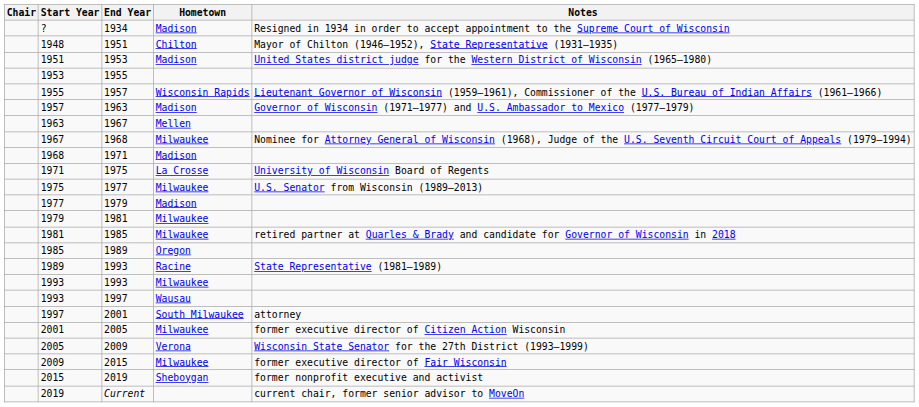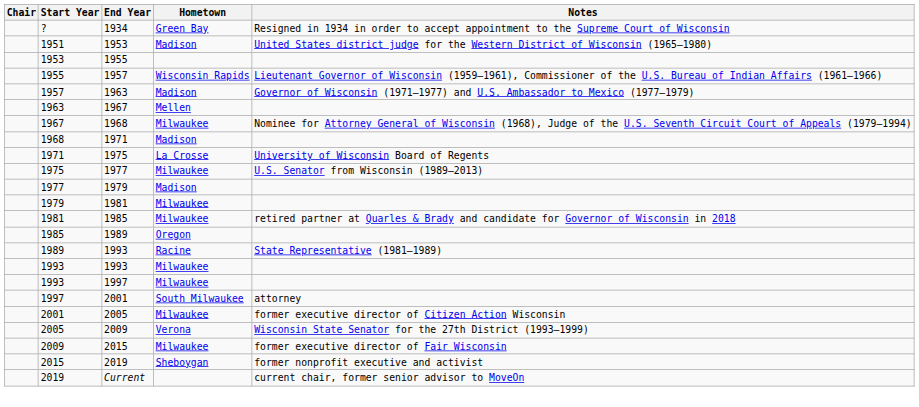 <table class="wikitable sortable">
 <tr>
 <th>Chair</th>
 <th>Start Year</th>
 <th>End Year</th>
 <th>Hometown</th>
 <th>Notes</th>
 </tr>
 <tr>
 <td></td>
 <td>?</td>
 <td>1934</td>
-<td><a href='#'>Madison</a></td>
+<td><a href='#'>Green Bay</a></td>
 <td>Resigned in 1934 in order to accept appointment to the <a href='#'>Supreme Court of Wisconsin</a></td>
-</tr>
-<tr>
-<td></td>
-<td>1948</td>
-<td>1951</td>
-<td><a href='#'>Chilton</a></td>
-<td>Mayor of Chilton (1946–1952), <a href='#'>State Representative</a> (1931–1935)</td>
 </tr>
 <tr>
 <td></td>
 <td>1951</td>
 <td>1953</td>
 <td><a href='#'>Madison</a></td>
 <td><a href='#'>United States district judge</a> for the <a href='#'>Western District of Wisconsin</a> (1965–1980)</td>
 </tr>
 <tr>
 <td></td>
 <td>1953</td>
 <td>1955</td>
 <td></td>
 <td></td>
 </tr>
 <tr>
 <td></td>
 <td>1955</td>
 <td>1957</td>
 <td><a href='#'>Wisconsin Rapids</a></td>
 <td><a href='#'>Lieutenant Governor of Wisconsin</a> (1959–1961), Commissioner of the <a href='#'>U.S. Bureau of Indian Affairs</a> (1961–1966)</td>
 </tr>
 <tr>
 <td></td>
 <td>1957</td>
 <td>1963</td>
 <td><a href='#'>Madison</a></td>
 <td><a href='#'>Governor of Wisconsin</a> (1971–1977) and <a href='#'>U.S. Ambassador to Mexico</a> (1977–1979)</td>
 </tr>
 <tr>
 <td></td>
 <td>1963</td>
 <td>1967</td>
 <td><a href='#'>Mellen</a></td>
 <td></td>
 </tr>
 <tr>
 <td></td>
 <td>1967</td>
 <td>1968</td>
 <td><a href='#'>Milwaukee</a></td>
 <td>Nominee for <a href='#'>Attorney General of Wisconsin</a> (1968), Judge of the <a href='#'>U.S. Seventh Circuit Court of Appeals</a> (1979–1994)</td>
 </tr>
 <tr>
 <td></td>
 <td>1968</td>
 <td>1971</td>
 <td><a href='#'>Madison</a></td>
 <td></td>
 </tr>
 <tr>
 <td></td>
 <td>1971</td>
 <td>1975</td>
 <td><a href='#'>La Crosse</a></td>
 <td><a href='#'>University of Wisconsin</a> Board of Regents</td>
 </tr>
 <tr>
 <td></td>
 <td>1975</td>
 <td>1977</td>
 <td><a href='#'>Milwaukee</a></td>
 <td><a href='#'>U.S. Senator</a> from Wisconsin (1989–2013)</td>
 </tr>
 <tr>
 <td></td>
 <td>1977</td>
 <td>1979</td>
 <td><a href='#'>Madison</a></td>
 <td></td>
 </tr>
 <tr>
 <td></td>
 <td>1979</td>
 <td>1981</td>
 <td><a href='#'>Milwaukee</a></td>
 <td></td>
 </tr>
 <tr>
 <td></td>
 <td>1981</td>
 <td>1985</td>
 <td><a href='#'>Milwaukee</a></td>
 <td>retired partner at <a href='#'>Quarles & Brady</a> and candidate for <a href='#'>Governor of Wisconsin</a> in <a href='#'>2018</a></td>
 </tr>
 <tr>
 <td></td>
 <td>1985</td>
 <td>1989</td>
 <td><a href='#'>Oregon</a></td>
 <td></td>
 </tr>
 <tr>
 <td></td>
 <td>1989</td>
 <td>1993</td>
 <td><a href='#'>Racine</a></td>
 <td><a href='#'>State Representative</a> (1981–1989)</td>
 </tr>
 <tr>
 <td></td>
 <td>1993</td>
 <td>1993</td>
 <td><a href='#'>Milwaukee</a></td>
 </tr>
 <tr>
 <td></td>
 <td>1993</td>
 <td>1997</td>
-<td><a href='#'>Wausau</a></td>
+<td><a href='#'>Milwaukee</a></td>
 <td></td>
 </tr>
 <tr>
 <td></td>
 <td>1997</td>
 <td>2001</td>
 <td><a href='#'>South Milwaukee</a></td>
 <td>attorney</td>
 </tr>
 <tr>
 <td></td>
 <td>2001</td>
 <td>2005</td>
 <td><a href='#'>Milwaukee</a></td>
 <td>former executive director of <a href='#'>Citizen Action</a> Wisconsin</td>
 </tr>
 <tr>
 <td></td>
 <td>2005</td>
 <td>2009</td>
 <td><a href='#'>Verona</a></td>
 <td><a href='#'>Wisconsin State Senator</a> for the 27th District (1993–1999)</td>
 </tr>
 <tr>
 <td></td>
 <td>2009</td>
 <td>2015</td>
 <td><a href='#'>Milwaukee</a></td>
 <td>former executive director of <a href='#'>Fair Wisconsin</a></td>
 </tr>
 <tr>
 <td></td>
 <td>2015</td>
 <td>2019</td>
 <td><a href='#'>Sheboygan</a></td>
 <td>former nonprofit executive and activist</td>
 </tr>
 <tr>
 <td></td>
 <td>2019</td>
 <td><em>Current</em></td>
 <td></td>
 <td>current chair, former senior advisor to <a href='#'>MoveOn</a></td>
 </tr>
 </table>
